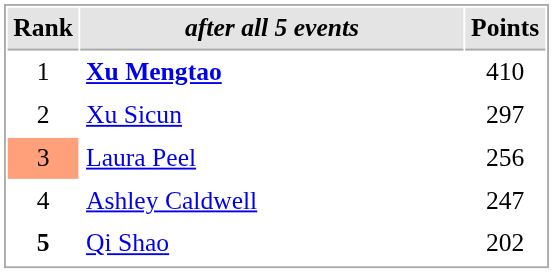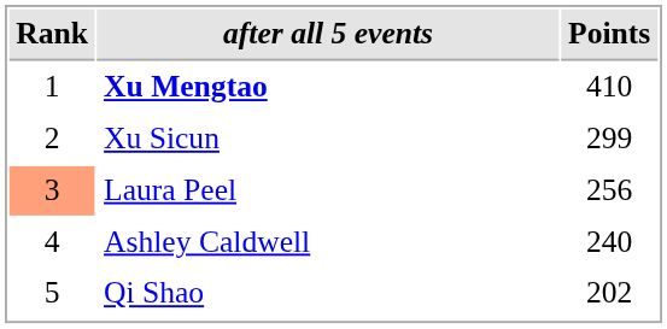 <table cellspacing="1" cellpadding="3" style="border:1px solid #aaa; font-size:86%;">
 <tr style="background:#e4e4e4;">
 <th style="border-bottom:1px solid #aaa; width:10px;">Rank</th>
 <th style="border-bottom:1px solid #aaa; width:200px;"><em>after all 5 events</em></th>
 <th style="border-bottom:1px solid #aaa; width:20px;">Points</th>
 </tr>
 <tr>
 <td align=center>1</td>
 <td><strong> <a href='#'>Xu Mengtao</a></strong></td>
 <td align=center>410</td>
 </tr>
 <tr>
 <td align=center>2</td>
 <td> <a href='#'>Xu Sicun</a></td>
-<td align=center>297</td>
+<td align=center>299</td>
 </tr>
 <tr>
 <td align=center style="background: lightsalmon;">3</td>
 <td> <a href='#'>Laura Peel</a></td>
 <td align=center>256</td>
 </tr>
 <tr>
 <td align=center>4</td>
 <td> <a href='#'>Ashley Caldwell</a></td>
-<td align=center>247</td>
+<td align=center>240</td>
 </tr>
 <tr>
-<td align=center><strong>5</strong></td>
+<td align=center>5</td>
 <td> <a href='#'>Qi Shao</a></td>
 <td align=center>202</td>
 </tr>
 </table>
